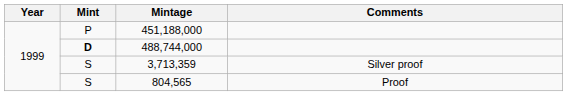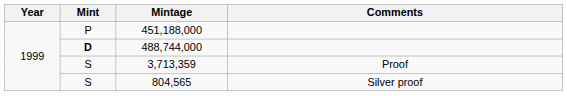 <table class="wikitable sortable" style="min-width:65%; text-align:center;">
 <tr>
 <th width="10%">Year</th>
 <th width="10%">Mint</th>
 <th width="20%">Mintage</th>
 <th width="60%">Comments</th>
 </tr>
 <tr>
 <td rowspan="4">1999</td>
 <td>P</td>
 <td>451,188,000</td>
 <td></td>
 </tr>
 <tr>
 <td><strong>D</strong></td>
 <td>488,744,000</td>
 <td></td>
 </tr>
 <tr>
 <td>S</td>
 <td>3,713,359</td>
-<td>Silver proof</td>
+<td>Proof</td>
 </tr>
 <tr>
 <td>S</td>
 <td>804,565</td>
-<td>Proof</td>
+<td>Silver proof</td>
 </tr>
 </table>
